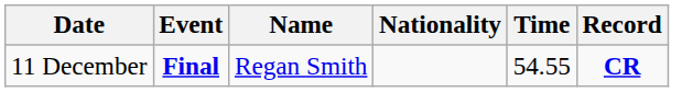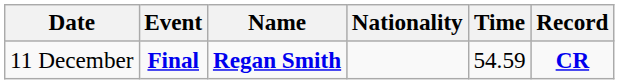 <table class="wikitable" style=text-align:center>
 <tr>
 <th>Date</th>
 <th>Event</th>
 <th>Name</th>
 <th>Nationality</th>
 <th>Time</th>
 <th>Record</th>
 </tr>
 <tr>
 <td>11 December</td>
 <td><strong><a href='#'>Final</a></strong></td>
-<td align=left><a href='#'>Regan Smith</a></td>
+<td align=left><strong><a href='#'>Regan Smith</a></strong></td>
 <td align=left></td>
-<td>54.55</td>
+<td>54.59</td>
 <td><strong><a href='#'>CR</a></strong></td>
 </tr>
 </table>
